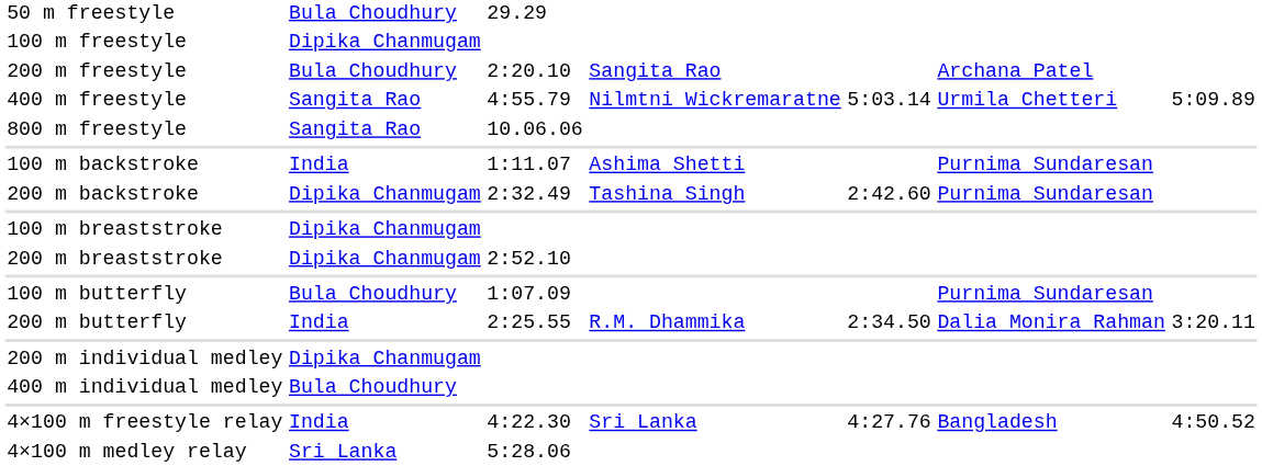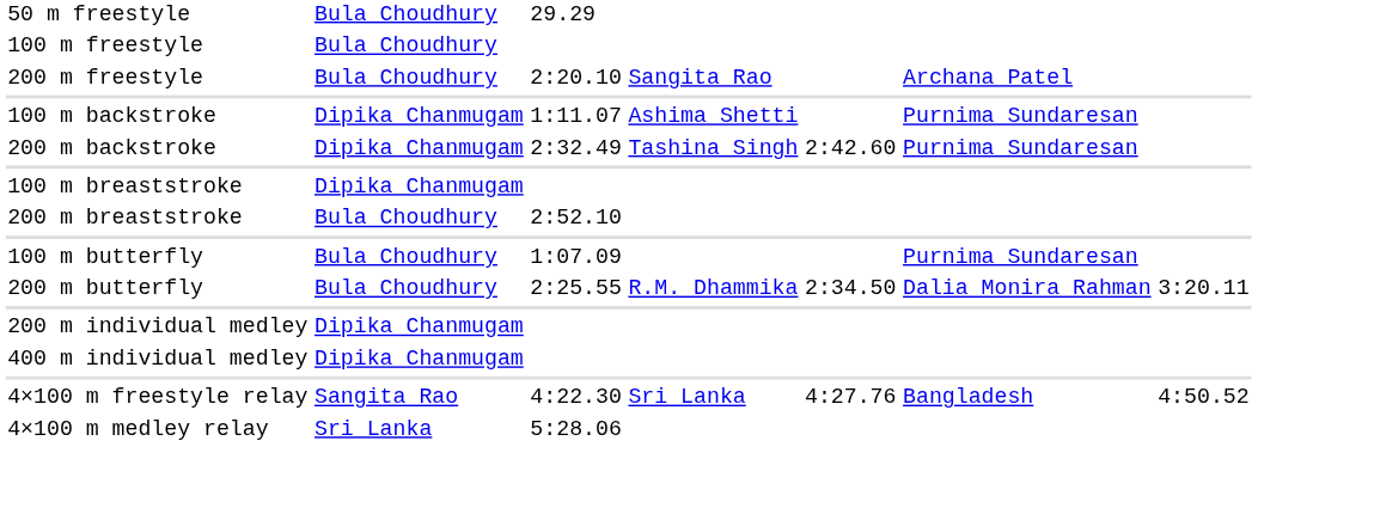 <table>
 <tr>
 <td>50 m freestyle</td>
 <td> <a href='#'>Bula Choudhury</a></td>
 <td>29.29</td>
 <td></td>
 <td></td>
 <td></td>
 <td></td>
 </tr>
 <tr>
 <td>100 m freestyle</td>
-<td> <a href='#'>Dipika Chanmugam</a></td>
+<td> <a href='#'>Bula Choudhury</a></td>
 <td></td>
 <td></td>
 <td></td>
 <td></td>
 <td></td>
 </tr>
 <tr>
 <td>200 m freestyle</td>
 <td> <a href='#'>Bula Choudhury</a></td>
 <td>2:20.10</td>
 <td> <a href='#'>Sangita Rao</a></td>
 <td></td>
 <td> <a href='#'>Archana Patel</a></td>
 <td></td>
 </tr>
-<tr>
-<td>400 m freestyle</td>
-<td> <a href='#'>Sangita Rao</a></td>
-<td>4:55.79</td>
-<td> <a href='#'>Nilmtni Wickremaratne</a></td>
-<td>5:03.14</td>
-<td> <a href='#'>Urmila Chetteri</a></td>
-<td>5:09.89</td>
-</tr>
-<tr>
-<td>800 m freestyle</td>
-<td> <a href='#'>Sangita Rao</a></td>
-<td>10.06.06</td>
-<td></td>
-<td></td>
-<td></td>
-<td></td>
-</tr>
 <tr style="background:#ddd;">
 <td colspan=7></td>
 </tr>
 <tr valign="top">
 <td>100 m backstroke</td>
-<td> <a href='#'>India</a></td>
+<td> <a href='#'>Dipika Chanmugam</a></td>
 <td>1:11.07</td>
 <td> <a href='#'>Ashima Shetti</a></td>
 <td></td>
 <td> <a href='#'>Purnima Sundaresan</a></td>
 <td></td>
 </tr>
 <tr>
 <td>200 m backstroke</td>
 <td> <a href='#'>Dipika Chanmugam</a></td>
 <td>2:32.49</td>
 <td> <a href='#'>Tashina Singh</a></td>
 <td>2:42.60</td>
 <td> <a href='#'>Purnima Sundaresan</a></td>
 <td></td>
 </tr>
 <tr style="background:#ddd;">
 <td colspan=7></td>
 </tr>
 <tr valign="top">
 <td>100 m breaststroke</td>
 <td> <a href='#'>Dipika Chanmugam</a></td>
 <td></td>
 <td></td>
 <td></td>
 <td></td>
 <td></td>
 </tr>
 <tr>
 <td>200 m breaststroke</td>
-<td> <a href='#'>Dipika Chanmugam</a></td>
+<td> <a href='#'>Bula Choudhury</a></td>
 <td>2:52.10</td>
 <td></td>
 <td></td>
 <td></td>
 <td></td>
 </tr>
 <tr style="background:#ddd;">
 <td colspan=7></td>
 </tr>
 <tr valign="top">
 <td>100 m butterfly</td>
 <td> <a href='#'>Bula Choudhury</a></td>
 <td>1:07.09</td>
 <td></td>
 <td></td>
 <td> <a href='#'>Purnima Sundaresan</a></td>
 </tr>
 <tr>
 <td>200 m butterfly</td>
-<td> <a href='#'>India</a></td>
+<td> <a href='#'>Bula Choudhury</a></td>
 <td>2:25.55</td>
 <td> <a href='#'>R.M. Dhammika</a></td>
 <td>2:34.50</td>
 <td> <a href='#'>Dalia Monira Rahman</a></td>
 <td>3:20.11</td>
 </tr>
 <tr style="background:#ddd;">
 <td colspan=7></td>
 </tr>
 <tr valign="top">
 <td>200 m individual medley</td>
 <td> <a href='#'>Dipika Chanmugam</a></td>
 <td></td>
 <td></td>
 <td></td>
 <td></td>
 <td></td>
 </tr>
 <tr>
 <td>400 m individual medley</td>
-<td> <a href='#'>Bula Choudhury</a></td>
+<td> <a href='#'>Dipika Chanmugam</a></td>
 <td></td>
 <td></td>
 <td></td>
 <td></td>
 <td></td>
 </tr>
 <tr style="background:#ddd;">
 <td colspan=7></td>
 </tr>
 <tr valign="top">
 <td>4×100 m freestyle relay</td>
-<td> <a href='#'>India</a></td>
+<td> <a href='#'>Sangita Rao</a></td>
 <td>4:22.30</td>
 <td> <a href='#'>Sri Lanka</a></td>
 <td>4:27.76</td>
 <td> <a href='#'>Bangladesh</a></td>
 <td>4:50.52</td>
 </tr>
 <tr>
 <td>4×100 m medley relay</td>
 <td> <a href='#'>Sri Lanka</a></td>
 <td>5:28.06</td>
 <td></td>
 <td></td>
 <td></td>
 <td></td>
 </tr>
 </table>
